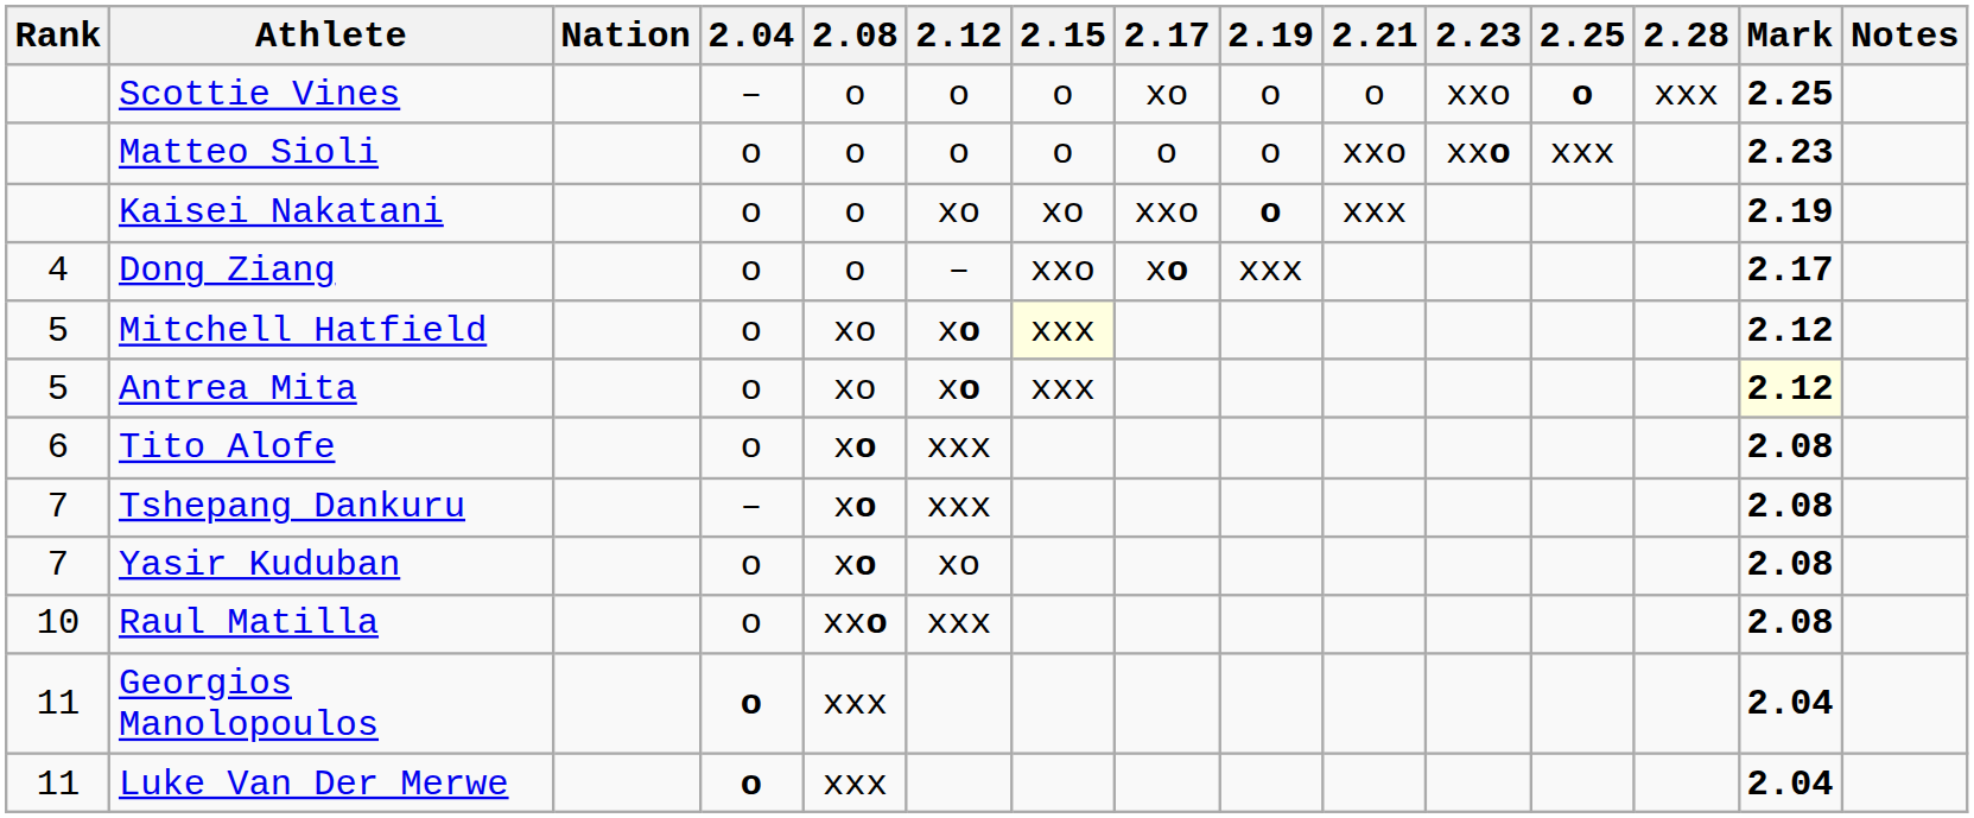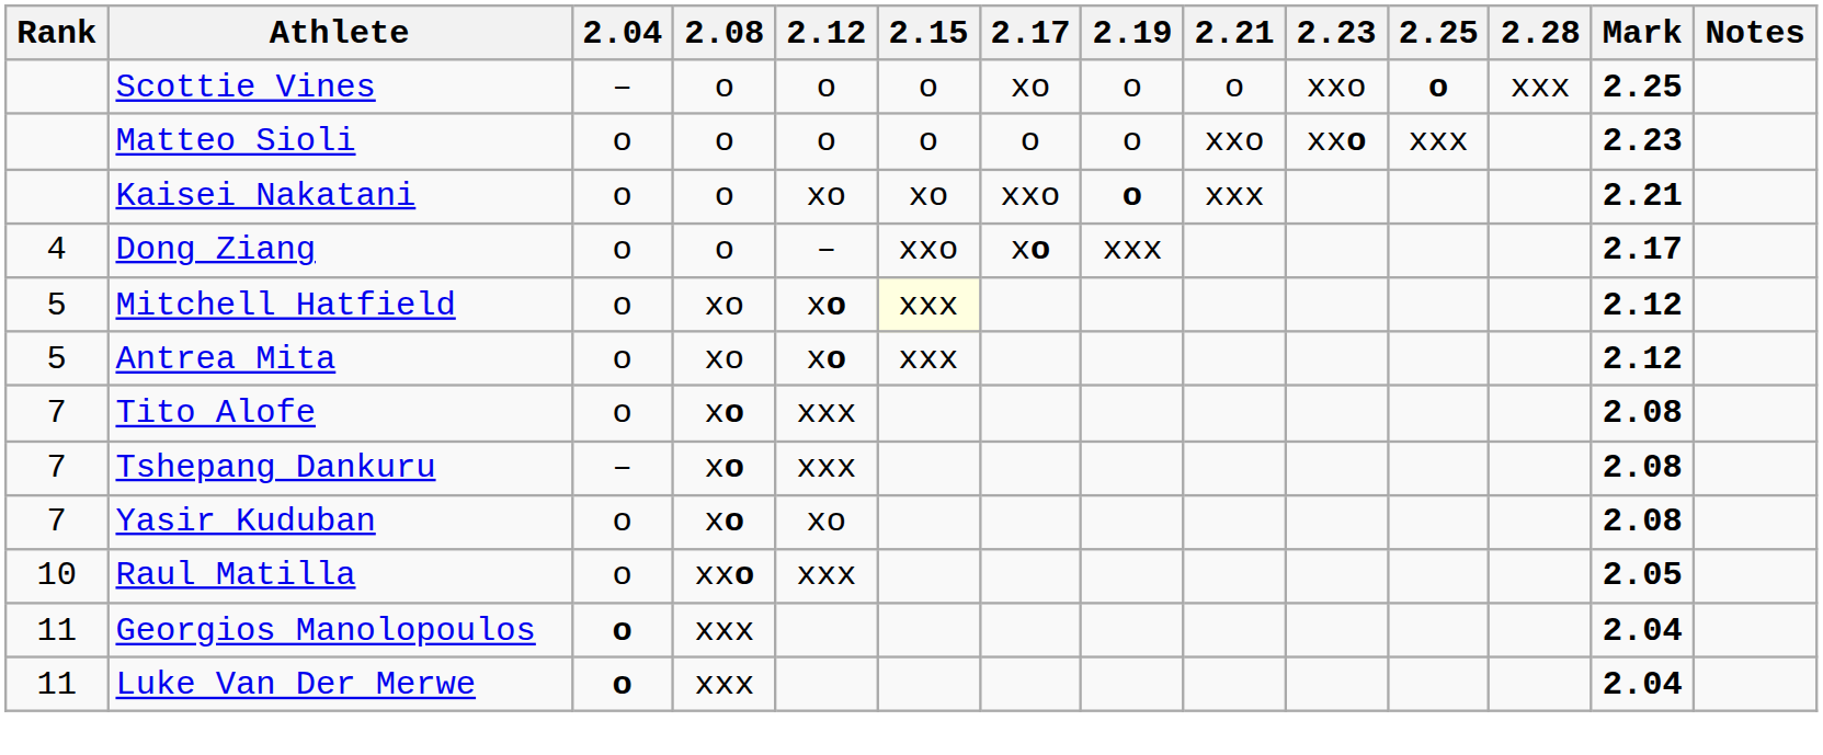 <table class="wikitable sortable" style="text-align:center;width: 80%;">
 <tr>
 <th scope="col">Rank</th>
 <th scope="col">Athlete</th>
-<th scope="col">Nation</th>
 <th scope="col">2.04</th>
 <th scope="col">2.08</th>
 <th scope="col">2.12</th>
 <th scope="col">2.15</th>
 <th scope="col">2.17</th>
 <th scope="col">2.19</th>
 <th scope="col">2.21</th>
 <th scope="col">2.23</th>
 <th scope="col">2.25</th>
 <th scope="col">2.28</th>
 <th scope="col">Mark</th>
 <th scope="col">Notes</th>
 </tr>
 <tr>
 <td></td>
 <td align=left><a href='#'>Scottie Vines</a></td>
-<td align=left></td>
 <td>–</td>
 <td>o</td>
 <td>o</td>
 <td>o</td>
 <td>xo</td>
 <td>o</td>
 <td>o</td>
 <td>xxo</td>
 <td><strong>o</strong></td>
 <td>xxx</td>
 <td><strong>2.25</strong></td>
 <td></td>
 </tr>
 <tr>
 <td></td>
 <td align=left><a href='#'>Matteo Sioli</a></td>
-<td align=left></td>
 <td>o</td>
 <td>o</td>
 <td>o</td>
 <td>o</td>
 <td>o</td>
 <td>o</td>
 <td>xxo</td>
 <td>xx<strong>o</strong></td>
 <td>xxx</td>
 <td></td>
 <td><strong>2.23</strong></td>
 <td></td>
 </tr>
 <tr>
 <td></td>
 <td align=left><a href='#'>Kaisei Nakatani</a></td>
-<td align=left></td>
 <td>o</td>
 <td>o</td>
 <td>xo</td>
 <td>xo</td>
 <td>xxo</td>
 <td><strong>o</strong></td>
 <td>xxx</td>
 <td></td>
 <td></td>
 <td></td>
-<td><strong>2.19</strong></td>
+<td><strong>2.21</strong></td>
 <td></td>
 </tr>
 <tr>
 <td>4</td>
 <td align=left><a href='#'>Dong Ziang</a></td>
-<td align=left></td>
 <td>o</td>
 <td>o</td>
 <td>–</td>
 <td>xxo</td>
 <td>x<strong>o</strong></td>
 <td>xxx</td>
 <td></td>
 <td></td>
 <td></td>
 <td></td>
 <td><strong>2.17</strong></td>
 <td></td>
 </tr>
 <tr>
 <td>5</td>
 <td align=left><a href='#'>Mitchell Hatfield</a></td>
-<td align=left></td>
 <td>o</td>
 <td>xo</td>
 <td>x<strong>o</strong></td>
 <td style="background: lightyellow;">xxx</td>
 <td></td>
 <td></td>
 <td></td>
 <td></td>
 <td></td>
 <td></td>
 <td><strong>2.12</strong></td>
 <td></td>
 </tr>
 <tr>
 <td>5</td>
 <td align=left><a href='#'>Antrea Mita</a></td>
-<td align=left></td>
 <td>o</td>
 <td>xo</td>
 <td>x<strong>o</strong></td>
 <td>xxx</td>
 <td></td>
 <td></td>
 <td></td>
 <td></td>
 <td></td>
 <td></td>
-<td style="background: lightyellow;"><strong>2.12</strong></td>
+<td><strong>2.12</strong></td>
 <td></td>
 </tr>
 <tr>
-<td>6</td>
+<td>7</td>
 <td align=left><a href='#'>Tito Alofe</a></td>
-<td align=left></td>
 <td>o</td>
 <td>x<strong>o</strong></td>
 <td>xxx</td>
 <td></td>
 <td></td>
 <td></td>
 <td></td>
 <td></td>
 <td></td>
 <td></td>
 <td><strong>2.08</strong></td>
 <td></td>
 </tr>
 <tr>
 <td>7</td>
 <td align=left><a href='#'>Tshepang Dankuru</a></td>
-<td align=left></td>
 <td>–</td>
 <td>x<strong>o</strong></td>
 <td>xxx</td>
 <td></td>
 <td></td>
 <td></td>
 <td></td>
 <td></td>
 <td></td>
 <td></td>
 <td><strong>2.08</strong></td>
 <td></td>
 </tr>
 <tr>
 <td>7</td>
 <td align=left><a href='#'>Yasir Kuduban</a></td>
-<td align=left></td>
 <td>o</td>
 <td>x<strong>o</strong></td>
 <td>xo</td>
 <td></td>
 <td></td>
 <td></td>
 <td></td>
 <td></td>
 <td></td>
 <td></td>
 <td><strong>2.08</strong></td>
 <td></td>
 </tr>
 <tr>
 <td>10</td>
 <td align=left><a href='#'>Raul Matilla</a></td>
-<td align=left></td>
 <td>o</td>
 <td>xx<strong>o</strong></td>
 <td>xxx</td>
 <td></td>
 <td></td>
 <td></td>
 <td></td>
 <td></td>
 <td></td>
 <td></td>
-<td><strong>2.08</strong></td>
+<td><strong>2.05</strong></td>
 <td></td>
 </tr>
 <tr>
 <td>11</td>
 <td align=left><a href='#'>Georgios Manolopoulos</a></td>
-<td align=left></td>
 <td><strong>o</strong></td>
 <td>xxx</td>
 <td></td>
 <td></td>
 <td></td>
 <td></td>
 <td></td>
 <td></td>
 <td></td>
 <td></td>
 <td><strong>2.04</strong></td>
 <td></td>
 </tr>
 <tr>
 <td>11</td>
 <td align=left><a href='#'>Luke Van Der Merwe</a></td>
-<td align=left></td>
 <td><strong>o</strong></td>
 <td>xxx</td>
 <td></td>
 <td></td>
 <td></td>
 <td></td>
 <td></td>
 <td></td>
 <td></td>
 <td></td>
 <td><strong>2.04</strong></td>
 <td></td>
 </tr>
 </table>
